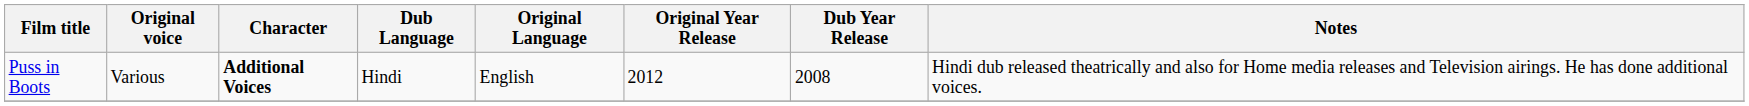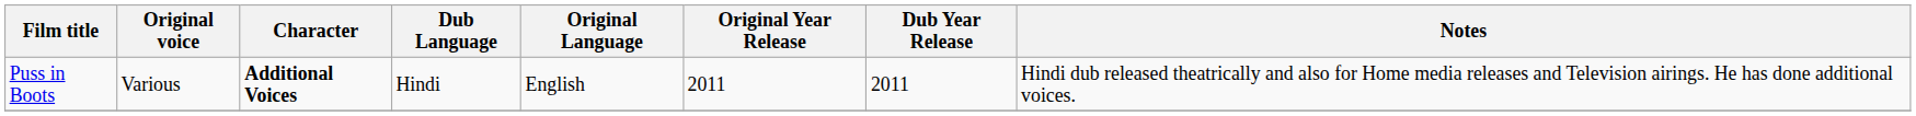 <table class="wikitable">
 <tr>
 <th>Film title</th>
 <th>Original voice</th>
 <th>Character</th>
 <th>Dub Language</th>
 <th>Original Language</th>
 <th>Original Year Release</th>
 <th>Dub Year Release</th>
 <th>Notes</th>
 </tr>
 <tr>
 <td><a href='#'>Puss in Boots</a></td>
 <td>Various</td>
 <td><strong>Additional Voices</strong></td>
 <td>Hindi</td>
 <td>English</td>
-<td>2012</td>
-<td>2008</td>
+<td>2011</td>
+<td>2011</td>
 <td>Hindi dub released theatrically and also for Home media releases and Television airings. He has done additional voices.</td>
 </tr>
 <tr>
 </tr>
 </table>
